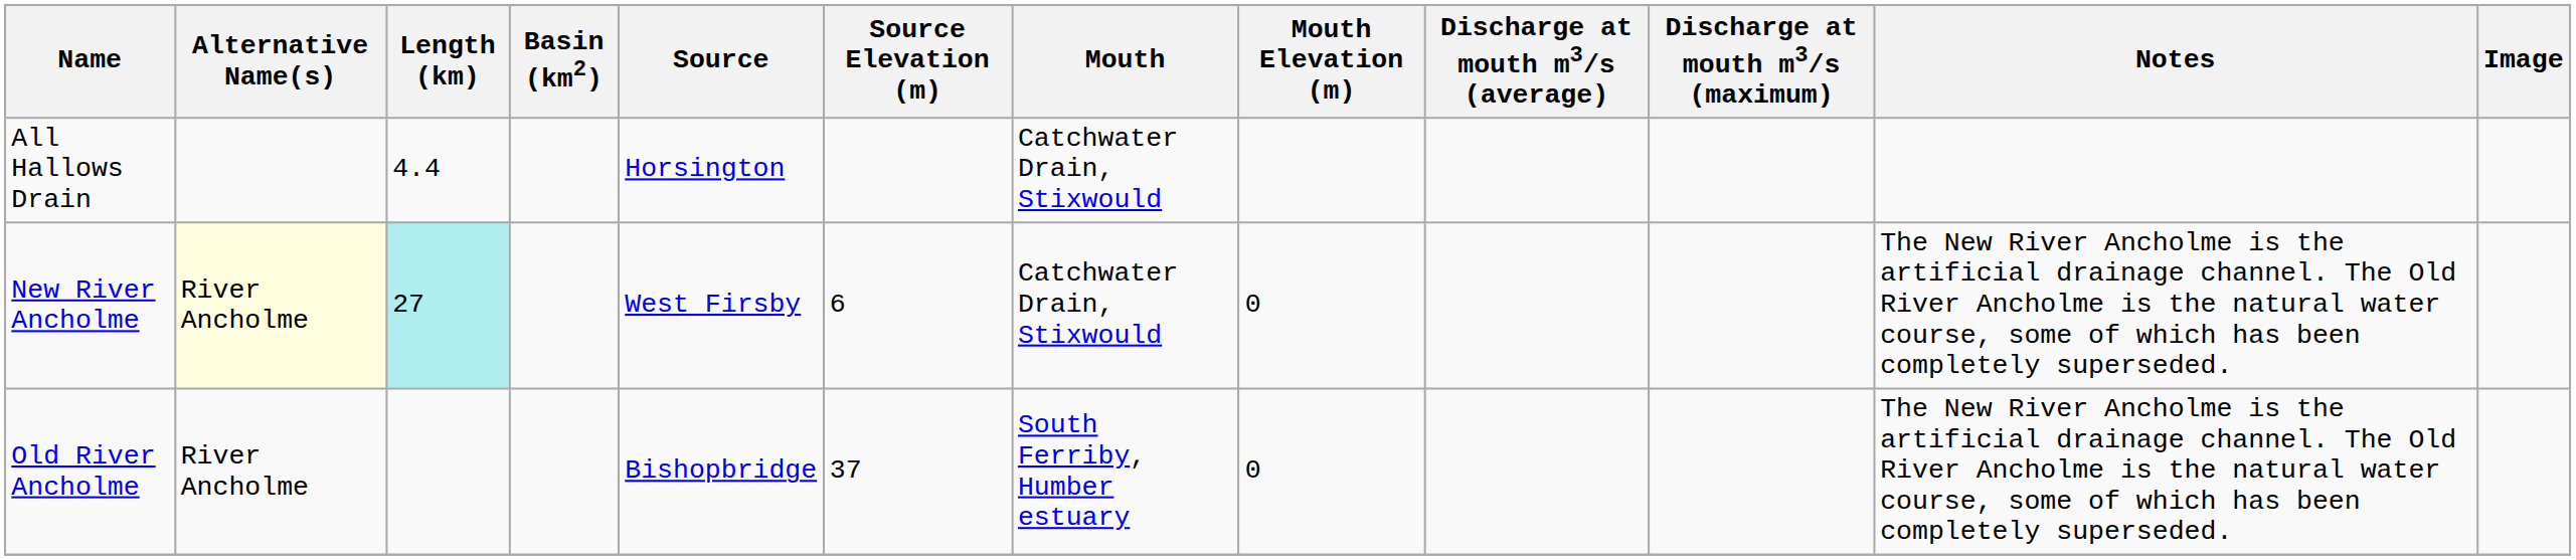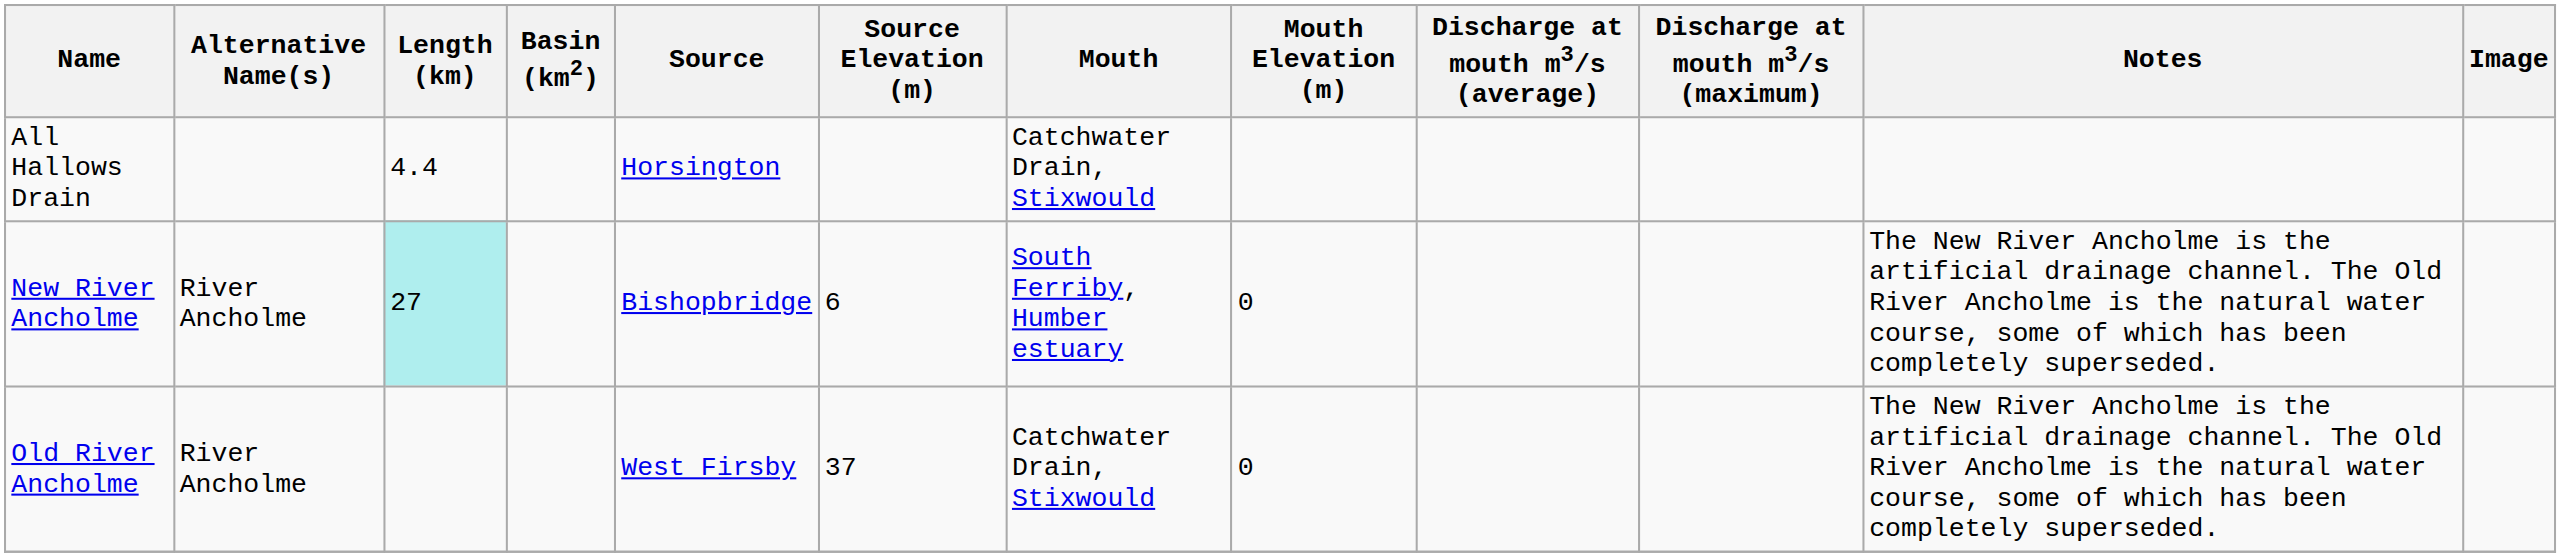 <table class="wikitable sortable">
 <tr>
 <th>Name</th>
 <th>Alternative Name(s)</th>
 <th>Length (km)</th>
 <th>Basin (km<sup>2</sup>)</th>
 <th>Source</th>
 <th>Source Elevation (m)</th>
 <th>Mouth</th>
 <th>Mouth Elevation (m)</th>
 <th>Discharge at mouth m<sup>3</sup>/s (average)</th>
 <th class="unsortable">Discharge at mouth m<sup>3</sup>/s (maximum)</th>
 <th>Notes</th>
 <th class="unsortable">Image</th>
 </tr>
 <tr>
 <td>All Hallows Drain</td>
 <td></td>
 <td>4.4</td>
 <td></td>
 <td><a href='#'>Horsington</a></td>
 <td></td>
 <td>Catchwater Drain, <a href='#'>Stixwould</a></td>
 <td></td>
 <td></td>
 <td></td>
 <td></td>
 <td></td>
 </tr>
 <tr>
 <td><a href='#'>New River Ancholme</a></td>
-<td style="background: lightyellow;">River Ancholme</td>
+<td>River Ancholme</td>
 <td style="background: paleturquoise;">27</td>
 <td></td>
-<td><a href='#'>West Firsby</a></td>
+<td><a href='#'>Bishopbridge</a></td>
 <td>6</td>
-<td>Catchwater Drain, <a href='#'>Stixwould</a></td>
+<td><a href='#'>South Ferriby</a>, <a href='#'>Humber estuary</a></td>
 <td>0</td>
 <td></td>
 <td></td>
 <td>The New River Ancholme is the artificial drainage channel. The Old River Ancholme is the natural water course, some of which has been completely superseded.</td>
 <td></td>
 </tr>
 <tr>
 <td><a href='#'>Old River Ancholme</a></td>
 <td>River Ancholme</td>
 <td></td>
 <td></td>
-<td><a href='#'>Bishopbridge</a></td>
+<td><a href='#'>West Firsby</a></td>
 <td>37</td>
-<td><a href='#'>South Ferriby</a>, <a href='#'>Humber estuary</a></td>
+<td>Catchwater Drain, <a href='#'>Stixwould</a></td>
 <td>0</td>
 <td></td>
 <td></td>
 <td>The New River Ancholme is the artificial drainage channel. The Old River Ancholme is the natural water course, some of which has been completely superseded.</td>
 <td></td>
 </tr>
 <tr>
 </tr>
 </table>
